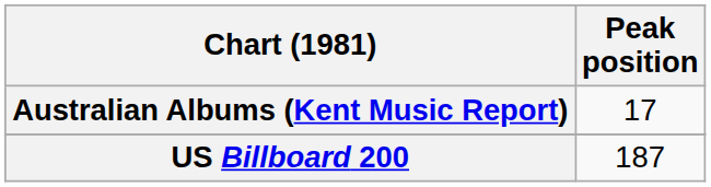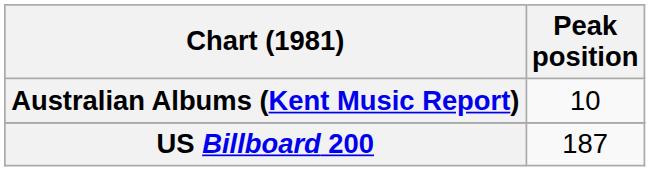 <table class="wikitable sortable plainrowheaders" style="text-align:center">
 <tr>
 <th scope="col">Chart (1981)</th>
 <th scope="col">Peak<br>position</th>
 </tr>
 <tr>
 <th scope="row">Australian Albums (<a href='#'>Kent Music Report</a>)</th>
-<td>17</td>
+<td>10</td>
 </tr>
 <tr>
 </tr>
 <tr>
 </tr>
 <tr>
 </tr>
 <tr>
 </tr>
 <tr>
 </tr>
 <tr>
 <th scope="row">US <a href='#'><em>Billboard</em> 200</a></th>
 <td>187</td>
 </tr>
 </table>
